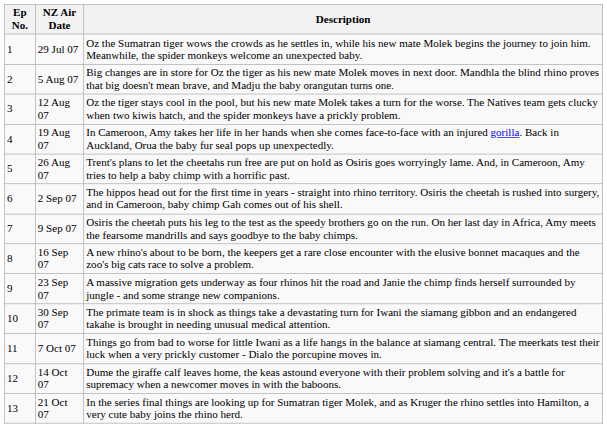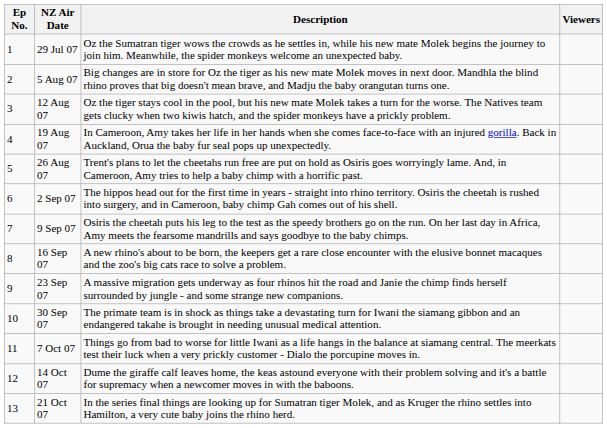 <table class="wikitable">
 <tr>
 <th>Ep No.</th>
 <th>NZ Air Date</th>
 <th>Description</th>
+<th>Viewers</th>
 </tr>
 <tr>
 <td>1</td>
 <td>29 Jul 07</td>
 <td>Oz the Sumatran tiger wows the crowds as he settles in, while his new mate Molek begins the journey to join him. Meanwhile, the spider monkeys welcome an unexpected baby.</td>
+<td></td>
 </tr>
 <tr>
 <td>2</td>
 <td>5 Aug 07</td>
 <td>Big changes are in store for Oz the tiger as his new mate Molek moves in next door. Mandhla the blind rhino proves that big doesn't mean brave, and Madju the baby orangutan turns one.</td>
+<td></td>
 </tr>
 <tr>
 <td>3</td>
 <td>12 Aug 07</td>
 <td>Oz the tiger stays cool in the pool, but his new mate Molek takes a turn for the worse. The Natives team gets clucky when two kiwis hatch, and the spider monkeys have a prickly problem.</td>
+<td></td>
 </tr>
 <tr>
 <td>4</td>
 <td>19 Aug 07</td>
 <td>In Cameroon, Amy takes her life in her hands when she comes face-to-face with an injured <a href='#'>gorilla</a>. Back in Auckland, Orua the baby fur seal pops up unexpectedly.</td>
+<td></td>
 </tr>
 <tr>
 <td>5</td>
 <td>26 Aug 07</td>
 <td>Trent's plans to let the cheetahs run free are put on hold as Osiris goes worryingly lame. And, in Cameroon, Amy tries to help a baby chimp with a horrific past.</td>
+<td></td>
 </tr>
 <tr>
 <td>6</td>
 <td>2 Sep 07</td>
 <td>The hippos head out for the first time in years - straight into rhino territory. Osiris the cheetah is rushed into surgery, and in Cameroon, baby chimp Gah comes out of his shell.</td>
+<td></td>
 </tr>
 <tr>
 <td>7</td>
 <td>9 Sep 07</td>
 <td>Osiris the cheetah puts his leg to the test as the speedy brothers go on the run. On her last day in Africa, Amy meets the fearsome mandrills and says goodbye to the baby chimps.</td>
+<td></td>
 </tr>
 <tr>
 <td>8</td>
 <td>16 Sep 07</td>
 <td>A new rhino's about to be born, the keepers get a rare close encounter with the elusive bonnet macaques and the zoo's big cats race to solve a problem.</td>
+<td></td>
 </tr>
 <tr>
 <td>9</td>
 <td>23 Sep 07</td>
 <td>A massive migration gets underway as four rhinos hit the road and Janie the chimp finds herself surrounded by jungle - and some strange new companions.</td>
+<td></td>
 </tr>
 <tr>
 <td>10</td>
 <td>30 Sep 07</td>
 <td>The primate team is in shock as things take a devastating turn for Iwani the siamang gibbon and an endangered takahe is brought in needing unusual medical attention.</td>
+<td></td>
 </tr>
 <tr>
 <td>11</td>
 <td>7 Oct 07</td>
 <td>Things go from bad to worse for little Iwani as a life hangs in the balance at siamang central. The meerkats test their luck when a very prickly customer - Dialo the porcupine moves in.</td>
+<td></td>
 </tr>
 <tr>
 <td>12</td>
 <td>14 Oct 07</td>
 <td>Dume the giraffe calf leaves home, the keas astound everyone with their problem solving and it's a battle for supremacy when a newcomer moves in with the baboons.</td>
+<td></td>
 </tr>
 <tr>
 <td>13</td>
 <td>21 Oct 07</td>
 <td>In the series final things are looking up for Sumatran tiger Molek, and as Kruger the rhino settles into Hamilton, a very cute baby joins the rhino herd.</td>
+<td></td>
 </tr>
 </table>
